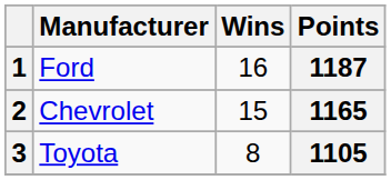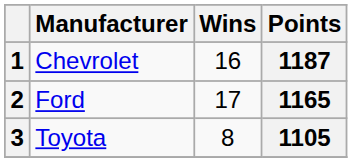 <table class="wikitable" style="font-size:85%; text-align:center;">
 <tr>
 <th></th>
 <th>Manufacturer</th>
 <th>Wins</th>
 <th>Points</th>
 </tr>
 <tr>
 <th>1</th>
-<td align=left><a href='#'>Ford</a></td>
+<td align=left><a href='#'>Chevrolet</a></td>
 <td>16</td>
 <th>1187</th>
 </tr>
 <tr>
 <th>2</th>
-<td align=left><a href='#'>Chevrolet</a></td>
-<td>15</td>
+<td align=left><a href='#'>Ford</a></td>
+<td>17</td>
 <th>1165</th>
 </tr>
 <tr>
 <th>3</th>
 <td align=left><a href='#'>Toyota</a></td>
 <td>8</td>
 <th>1105</th>
 </tr>
 <tr>
 </tr>
 </table>
